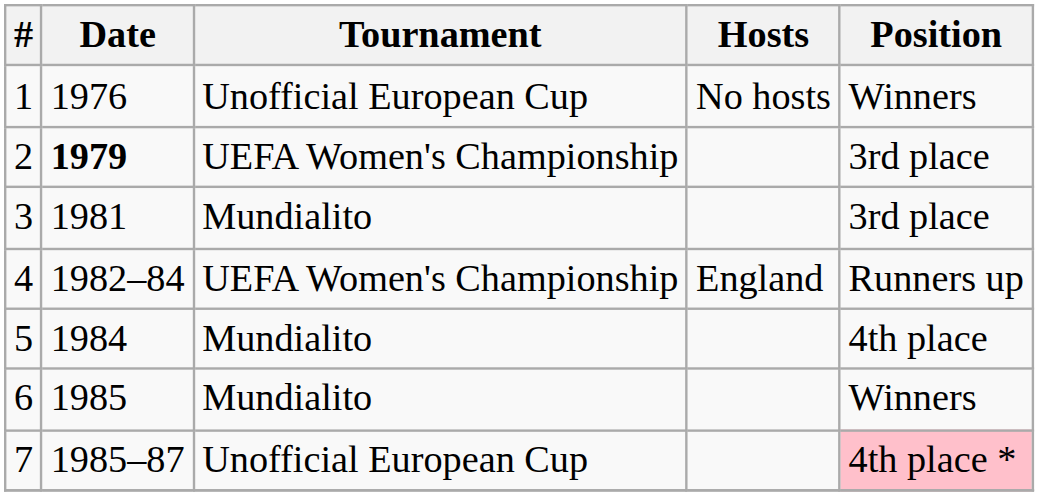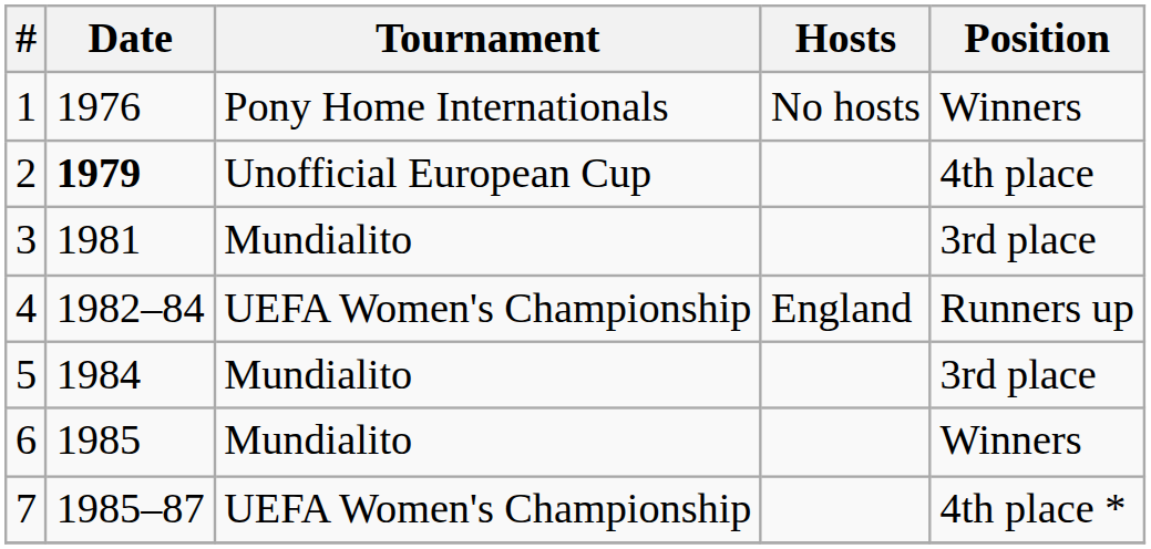 <table class="wikitable">
 <tr>
 <th>#</th>
 <th>Date</th>
 <th>Tournament</th>
 <th>Hosts</th>
 <th>Position</th>
 </tr>
 <tr>
 <td>1</td>
 <td>1976</td>
-<td>Unofficial European Cup</td>
+<td>Pony Home Internationals</td>
 <td>No hosts</td>
 <td>Winners</td>
 </tr>
 <tr>
 <td>2</td>
 <td><strong>1979</strong></td>
-<td>UEFA Women's Championship</td>
+<td>Unofficial European Cup</td>
 <td></td>
-<td>3rd place</td>
+<td>4th place</td>
 </tr>
 <tr>
 <td>3</td>
 <td>1981</td>
 <td>Mundialito</td>
 <td></td>
 <td>3rd place</td>
 </tr>
 <tr>
 <td>4</td>
 <td>1982–84</td>
 <td>UEFA Women's Championship</td>
 <td> England</td>
 <td>Runners up</td>
 </tr>
 <tr>
 <td>5</td>
 <td>1984</td>
 <td>Mundialito</td>
 <td></td>
-<td>4th place</td>
+<td>3rd place</td>
 </tr>
 <tr>
 <td>6</td>
 <td>1985</td>
 <td>Mundialito</td>
 <td></td>
 <td>Winners</td>
 </tr>
 <tr>
 <td>7</td>
 <td>1985–87</td>
-<td>Unofficial European Cup</td>
+<td>UEFA Women's Championship</td>
 <td></td>
-<td style="background: pink;">4th place *</td>
+<td>4th place *</td>
 </tr>
 <tr>
 </tr>
 </table>
